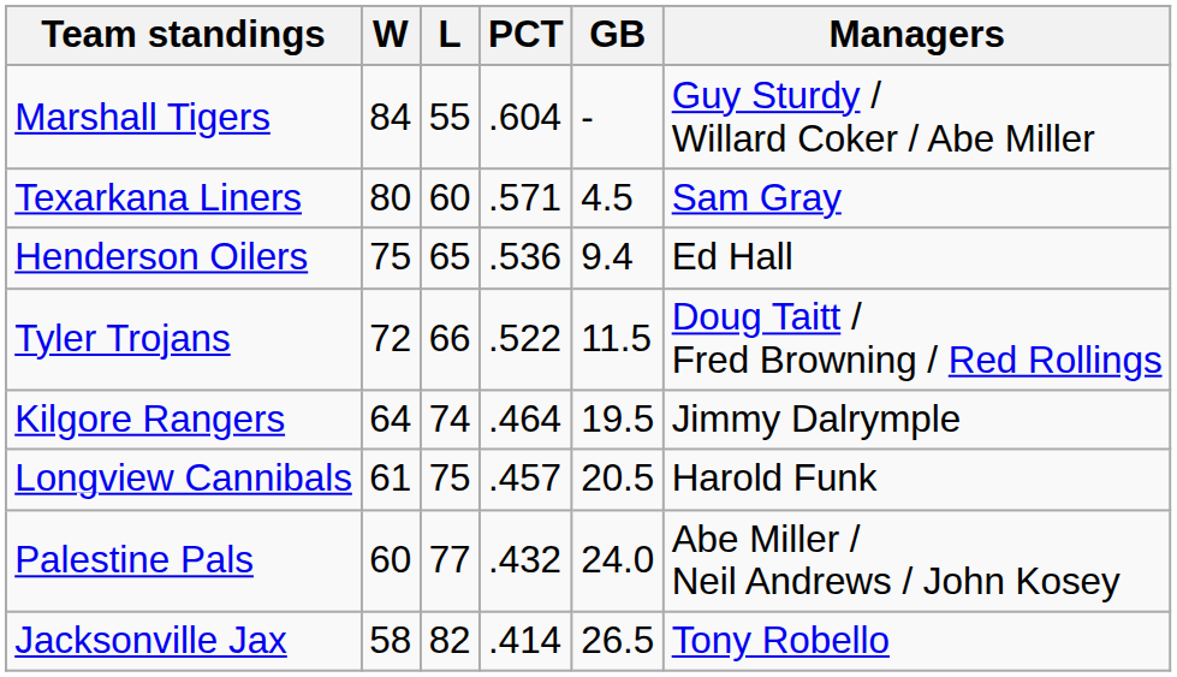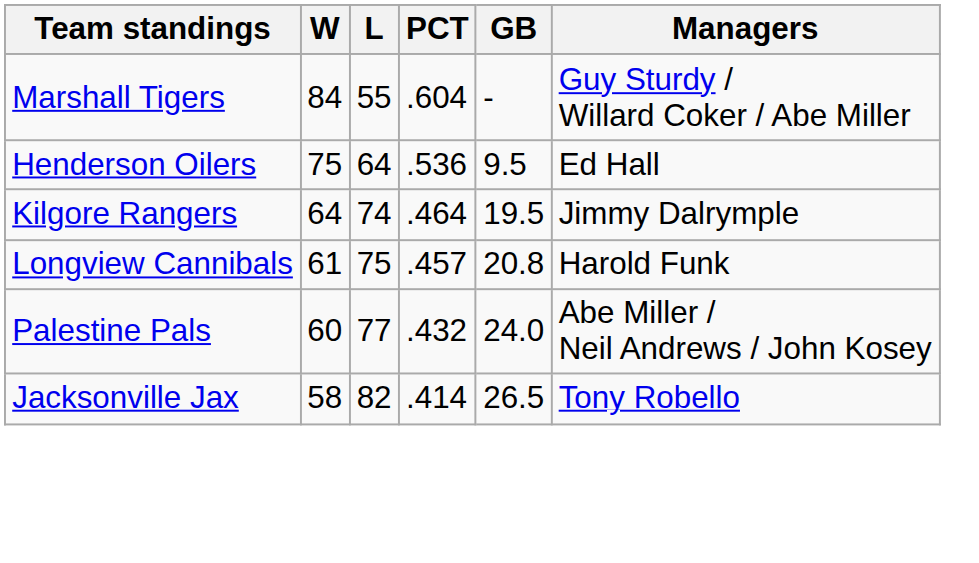 <table class="wikitable">
 <tr>
 <th>Team standings</th>
 <th>W</th>
 <th>L</th>
 <th>PCT</th>
 <th>GB</th>
 <th>Managers</th>
 </tr>
 <tr>
 <td><a href='#'>Marshall Tigers</a></td>
 <td>84</td>
 <td>55</td>
 <td>.604</td>
 <td>-</td>
 <td><a href='#'>Guy Sturdy</a> /<br> Willard Coker / Abe Miller</td>
 </tr>
 <tr>
-<td><a href='#'>Texarkana Liners</a></td>
-<td>80</td>
-<td>60</td>
-<td>.571</td>
-<td>4.5</td>
-<td><a href='#'>Sam Gray</a></td>
-</tr>
-<tr>
 <td><a href='#'>Henderson Oilers</a></td>
 <td>75</td>
-<td>65</td>
+<td>64</td>
 <td>.536</td>
-<td>9.4</td>
+<td>9.5</td>
 <td>Ed Hall</td>
-</tr>
-<tr>
-<td><a href='#'>Tyler Trojans</a></td>
-<td>72</td>
-<td>66</td>
-<td>.522</td>
-<td>11.5</td>
-<td><a href='#'>Doug Taitt</a> /<br>Fred Browning  / <a href='#'>Red Rollings</a></td>
 </tr>
 <tr>
 <td><a href='#'>Kilgore Rangers</a></td>
 <td>64</td>
 <td>74</td>
 <td>.464</td>
 <td>19.5</td>
 <td>Jimmy Dalrymple</td>
 </tr>
 <tr>
 <td><a href='#'>Longview Cannibals</a></td>
 <td>61</td>
 <td>75</td>
 <td>.457</td>
-<td>20.5</td>
+<td>20.8</td>
 <td>Harold Funk</td>
 </tr>
 <tr>
 <td><a href='#'>Palestine Pals</a></td>
 <td>60</td>
 <td>77</td>
 <td>.432</td>
 <td>24.0</td>
 <td>Abe Miller /<br> Neil Andrews / John Kosey</td>
 </tr>
 <tr>
 <td><a href='#'>Jacksonville Jax</a></td>
 <td>58</td>
 <td>82</td>
 <td>.414</td>
 <td>26.5</td>
 <td><a href='#'>Tony Robello</a></td>
 </tr>
 </table>
